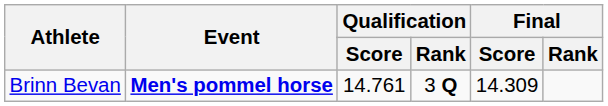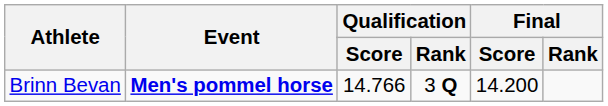 <table class="wikitable" style="font-size:90%">
 <tr>
 <th rowspan="2">Athlete</th>
 <th rowspan="2">Event</th>
 <th colspan=2>Qualification</th>
 <th colspan=2>Final</th>
 </tr>
 <tr>
 <th>Score</th>
 <th>Rank</th>
 <th>Score</th>
 <th>Rank</th>
 </tr>
 <tr align=center>
 <td><a href='#'>Brinn Bevan</a></td>
 <td><strong><a href='#'>Men's pommel horse</a></strong></td>
-<td>14.761</td>
+<td>14.766</td>
 <td>3 <strong>Q</strong></td>
-<td>14.309</td>
+<td>14.200</td>
 <td></td>
 </tr>
 </table>
